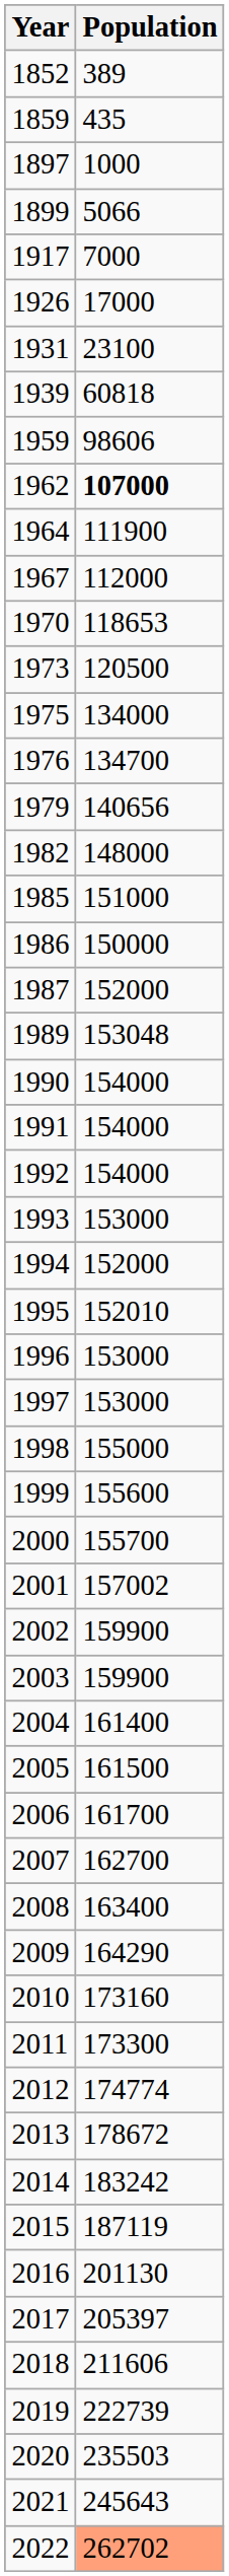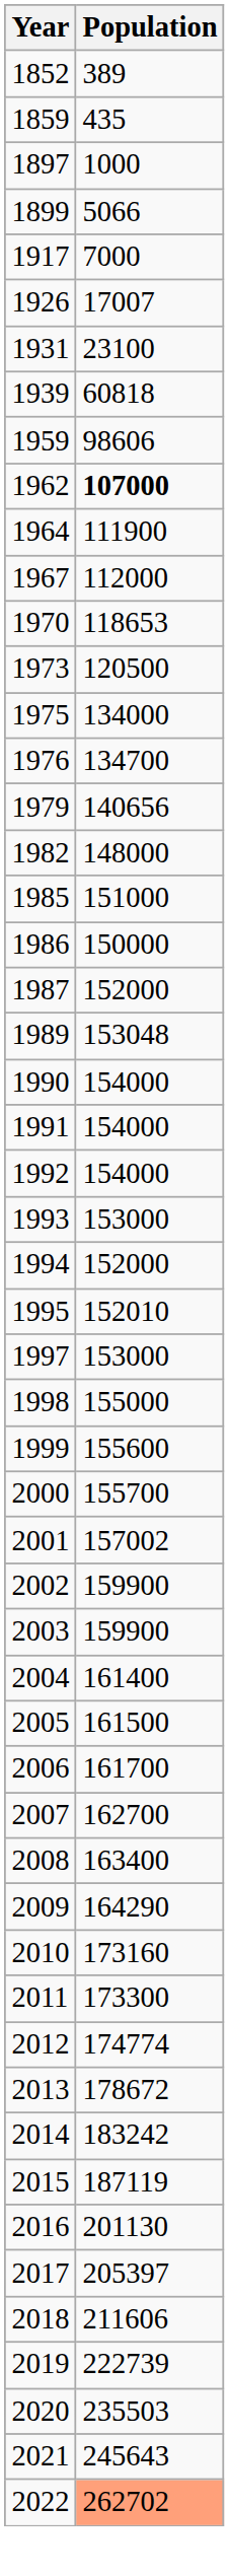 <table class="wikitable sortable mw-collapsible mw-collapsed collapsible">
 <tr>
 <th>Year</th>
 <th>Population</th>
 </tr>
 <tr>
 <td>1852</td>
 <td>389</td>
 </tr>
 <tr>
 <td>1859</td>
 <td>435</td>
 </tr>
 <tr>
 <td>1897</td>
 <td>1000</td>
 </tr>
 <tr>
 <td>1899</td>
 <td>5066</td>
 </tr>
 <tr>
 <td>1917</td>
 <td>7000</td>
 </tr>
 <tr>
 <td>1926</td>
-<td>17000</td>
+<td>17007</td>
 </tr>
 <tr>
 <td>1931</td>
 <td>23100</td>
 </tr>
 <tr>
 <td>1939</td>
 <td>60818</td>
 </tr>
 <tr>
 <td>1959</td>
 <td>98606</td>
 </tr>
 <tr>
 <td>1962</td>
 <td><strong>107000</strong></td>
 </tr>
 <tr>
 <td>1964</td>
 <td>111900</td>
 </tr>
 <tr>
 <td>1967</td>
 <td>112000</td>
 </tr>
 <tr>
 <td>1970</td>
 <td>118653</td>
 </tr>
 <tr>
 <td>1973</td>
 <td>120500</td>
 </tr>
 <tr>
 <td>1975</td>
 <td>134000</td>
 </tr>
 <tr>
 <td>1976</td>
 <td>134700</td>
 </tr>
 <tr>
 <td>1979</td>
 <td>140656</td>
 </tr>
 <tr>
 <td>1982</td>
 <td>148000</td>
 </tr>
 <tr>
 <td>1985</td>
 <td>151000</td>
 </tr>
 <tr>
 <td>1986</td>
 <td>150000</td>
 </tr>
 <tr>
 <td>1987</td>
 <td>152000</td>
 </tr>
 <tr>
 <td>1989</td>
 <td>153048</td>
 </tr>
 <tr>
 <td>1990</td>
 <td>154000</td>
 </tr>
 <tr>
 <td>1991</td>
 <td>154000</td>
 </tr>
 <tr>
 <td>1992</td>
 <td>154000</td>
 </tr>
 <tr>
 <td>1993</td>
 <td>153000</td>
 </tr>
 <tr>
 <td>1994</td>
 <td>152000</td>
 </tr>
 <tr>
 <td>1995</td>
 <td>152010</td>
-</tr>
-<tr>
-<td>1996</td>
-<td>153000</td>
 </tr>
 <tr>
 <td>1997</td>
 <td>153000</td>
 </tr>
 <tr>
 <td>1998</td>
 <td>155000</td>
 </tr>
 <tr>
 <td>1999</td>
 <td>155600</td>
 </tr>
 <tr>
 <td>2000</td>
 <td>155700</td>
 </tr>
 <tr>
 <td>2001</td>
 <td>157002</td>
 </tr>
 <tr>
 <td>2002</td>
 <td>159900</td>
 </tr>
 <tr>
 <td>2003</td>
 <td>159900</td>
 </tr>
 <tr>
 <td>2004</td>
 <td>161400</td>
 </tr>
 <tr>
 <td>2005</td>
 <td>161500</td>
 </tr>
 <tr>
 <td>2006</td>
 <td>161700</td>
 </tr>
 <tr>
 <td>2007</td>
 <td>162700</td>
 </tr>
 <tr>
 <td>2008</td>
 <td>163400</td>
 </tr>
 <tr>
 <td>2009</td>
 <td>164290</td>
 </tr>
 <tr>
 <td>2010</td>
 <td>173160</td>
 </tr>
 <tr>
 <td>2011</td>
 <td>173300</td>
 </tr>
 <tr>
 <td>2012</td>
 <td>174774</td>
 </tr>
 <tr>
 <td>2013</td>
 <td>178672</td>
 </tr>
 <tr>
 <td>2014</td>
 <td>183242</td>
 </tr>
 <tr>
 <td>2015</td>
 <td>187119</td>
 </tr>
 <tr>
 <td>2016</td>
 <td>201130</td>
 </tr>
 <tr>
 <td>2017</td>
 <td>205397</td>
 </tr>
 <tr>
 <td>2018</td>
 <td>211606</td>
 </tr>
 <tr>
 <td>2019</td>
 <td>222739</td>
 </tr>
 <tr>
 <td>2020</td>
 <td>235503</td>
 </tr>
 <tr>
 <td>2021</td>
 <td>245643</td>
 </tr>
 <tr>
 <td>2022</td>
 <td style="background: lightsalmon;">262702</td>
 </tr>
 </table>
